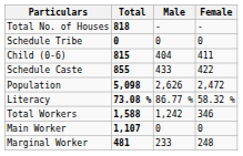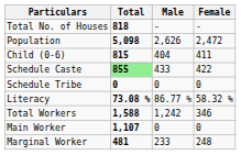 <table class="wikitable">
 <tr>
 <th>Particulars</th>
 <th>Total</th>
 <th>Male</th>
 <th>Female</th>
 </tr>
 <tr>
 <td>Total No. of Houses</td>
 <td><strong>818</strong></td>
 <td>-</td>
 <td>-</td>
 </tr>
 <tr>
-<td>Schedule Tribe</td>
-<td><strong>0</strong></td>
-<td>0</td>
-<td>0</td>
+<td>Population</td>
+<td><strong>5,098</strong></td>
+<td>2,626</td>
+<td>2,472</td>
 </tr>
 <tr>
 <td>Child (0-6)</td>
 <td><strong>815</strong></td>
 <td>404</td>
 <td>411</td>
 </tr>
 <tr>
 <td>Schedule Caste</td>
-<td><strong>855</strong></td>
+<td style="background: lightgreen;"><strong>855</strong></td>
 <td>433</td>
 <td>422</td>
 </tr>
 <tr>
-<td>Population</td>
-<td><strong>5,098</strong></td>
-<td>2,626</td>
-<td>2,472</td>
+<td>Schedule Tribe</td>
+<td><strong>0</strong></td>
+<td>0</td>
+<td>0</td>
 </tr>
 <tr>
 <td>Literacy</td>
 <td><strong>73.08 %</strong></td>
 <td>86.77 %</td>
 <td>58.32 %</td>
 </tr>
 <tr>
 <td>Total Workers</td>
 <td><strong>1,588</strong></td>
 <td>1,242</td>
 <td>346</td>
 </tr>
 <tr>
 <td>Main Worker</td>
 <td><strong>1,107</strong></td>
 <td>0</td>
 <td>0</td>
 </tr>
 <tr>
 <td>Marginal Worker</td>
 <td><strong>481</strong></td>
 <td>233</td>
 <td>248</td>
 </tr>
 </table>
